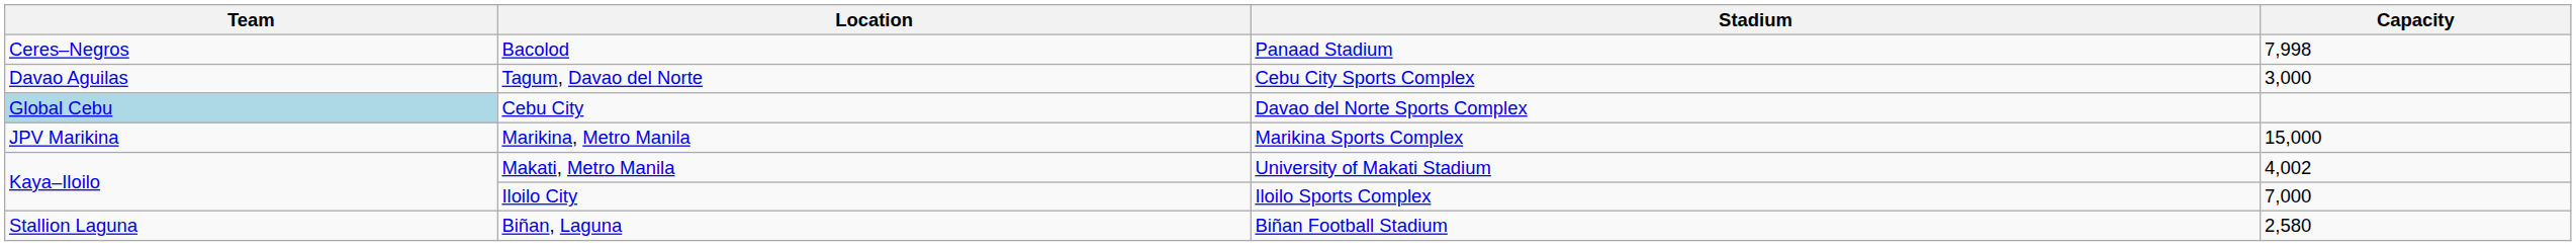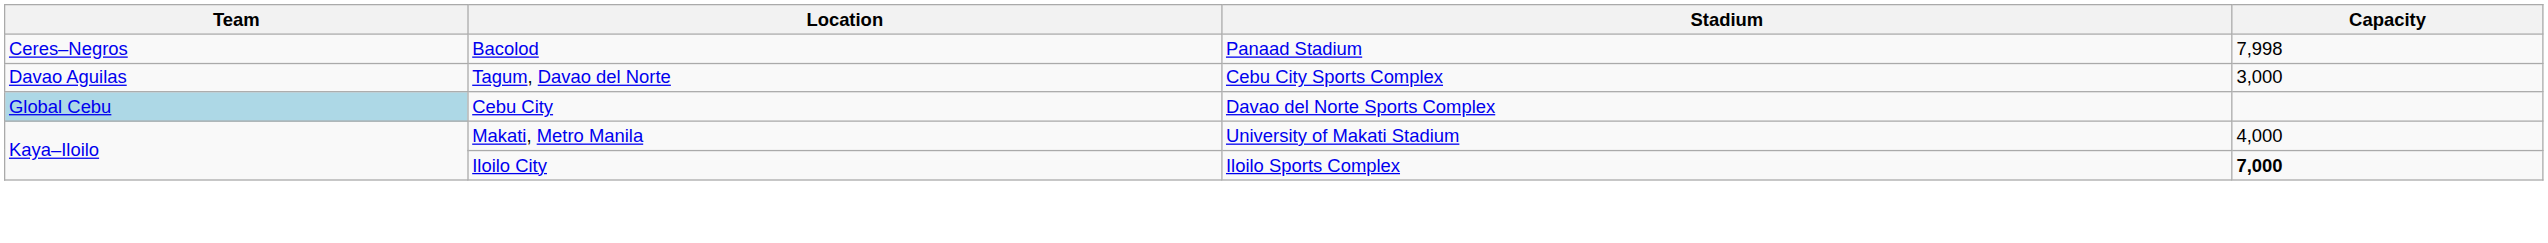 <table class="wikitable sortable" style="text-align:left; font-size: 90%;" width=100%>
 <tr>
 <th>Team</th>
 <th>Location</th>
 <th>Stadium</th>
 <th>Capacity</th>
 </tr>
 <tr>
 <td><a href='#'>Ceres–Negros</a></td>
 <td><a href='#'>Bacolod</a></td>
 <td><a href='#'>Panaad Stadium</a></td>
 <td>7,998</td>
 </tr>
 <tr>
 <td><a href='#'>Davao Aguilas</a></td>
 <td><a href='#'>Tagum</a>, <a href='#'>Davao del Norte</a></td>
 <td><a href='#'>Cebu City Sports Complex</a></td>
 <td>3,000</td>
 </tr>
 <tr>
 <td style="background: lightblue;"><a href='#'>Global Cebu</a></td>
 <td><a href='#'>Cebu City</a></td>
 <td><a href='#'>Davao del Norte Sports Complex</a></td>
 <td></td>
 </tr>
 <tr>
-<td><a href='#'>JPV Marikina</a></td>
-<td><a href='#'>Marikina</a>, <a href='#'>Metro Manila</a></td>
-<td><a href='#'>Marikina Sports Complex</a></td>
-<td>15,000</td>
-</tr>
-<tr>
 <td rowspan=2><a href='#'>Kaya–Iloilo</a><br></td>
 <td><a href='#'>Makati</a>, <a href='#'>Metro Manila</a><br></td>
 <td><a href='#'>University of Makati Stadium</a></td>
-<td>4,002</td>
+<td>4,000</td>
 </tr>
 <tr>
 <td><a href='#'>Iloilo City</a><br></td>
 <td><a href='#'>Iloilo Sports Complex</a></td>
-<td>7,000</td>
-</tr>
-<tr>
-<td><a href='#'>Stallion Laguna</a></td>
-<td><a href='#'>Biñan</a>, <a href='#'>Laguna</a></td>
-<td><a href='#'>Biñan Football Stadium</a></td>
-<td>2,580</td>
+<td><strong>7,000</strong></td>
 </tr>
 </table>
